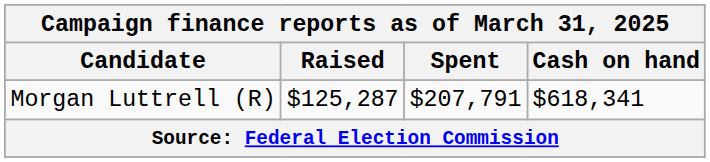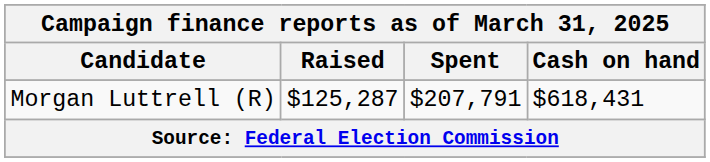 <table class="wikitable sortable">
 <tr>
 <th colspan=4>Campaign finance reports as of March 31, 2025</th>
 </tr>
 <tr style="text-align:center;">
 <th>Candidate</th>
 <th>Raised</th>
 <th>Spent</th>
 <th>Cash on hand</th>
 </tr>
 <tr>
 <td>Morgan Luttrell (R)</td>
 <td>$125,287</td>
 <td>$207,791</td>
-<td>$618,341</td>
+<td>$618,431</td>
 </tr>
 <tr>
 <th colspan="4"><small>Source: <a href='#'>Federal Election Commission</a></small></th>
 </tr>
 </table>
